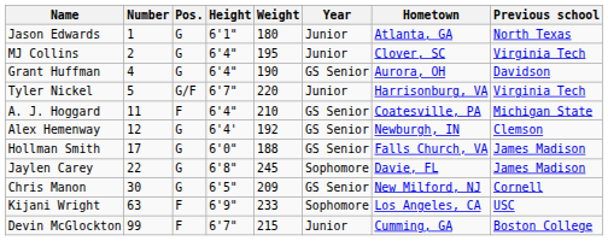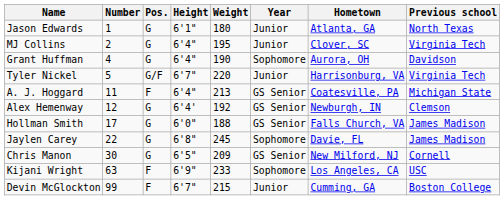 <table class="wikitable sortable" border="1">
 <tr>
 <th>Name</th>
 <th>Number</th>
 <th>Pos.</th>
 <th>Height</th>
 <th>Weight</th>
 <th>Year</th>
 <th>Hometown</th>
 <th class="unsortable">Previous school</th>
 </tr>
 <tr>
 <td>Jason Edwards</td>
 <td>1</td>
 <td>G</td>
 <td>6'1"</td>
 <td>180</td>
 <td> Junior</td>
 <td><a href='#'>Atlanta, GA</a></td>
 <td><a href='#'>North Texas</a></td>
 </tr>
 <tr>
 <td>MJ Collins</td>
 <td>2</td>
 <td>G</td>
 <td>6'4"</td>
 <td>195</td>
 <td>Junior</td>
 <td><a href='#'>Clover, SC</a></td>
 <td><a href='#'>Virginia Tech</a></td>
 </tr>
 <tr>
 <td>Grant Huffman</td>
 <td>4</td>
 <td>G</td>
 <td>6'4"</td>
 <td>190</td>
-<td>GS Senior</td>
+<td>Sophomore</td>
 <td><a href='#'>Aurora, OH</a></td>
 <td><a href='#'>Davidson</a></td>
 </tr>
 <tr>
 <td>Tyler Nickel</td>
 <td>5</td>
 <td>G/F</td>
 <td>6'7"</td>
 <td>220</td>
 <td>Junior</td>
 <td><a href='#'>Harrisonburg, VA</a></td>
 <td><a href='#'>Virginia Tech</a></td>
 </tr>
 <tr>
 <td>A. J. Hoggard</td>
 <td>11</td>
 <td>F</td>
 <td>6'4"</td>
-<td>210</td>
+<td>213</td>
 <td>GS Senior</td>
 <td><a href='#'>Coatesville, PA</a></td>
 <td><a href='#'>Michigan State</a></td>
 </tr>
 <tr>
 <td>Alex Hemenway</td>
 <td>12</td>
 <td>G</td>
 <td>6'4'</td>
 <td>192</td>
 <td>GS Senior</td>
 <td><a href='#'>Newburgh, IN</a></td>
 <td><a href='#'>Clemson</a></td>
 </tr>
 <tr>
 <td>Hollman Smith</td>
 <td>17</td>
 <td>G</td>
 <td>6'0"</td>
 <td>188</td>
 <td>GS Senior</td>
 <td><a href='#'>Falls Church, VA</a></td>
 <td><a href='#'>James Madison</a></td>
 </tr>
 <tr>
 <td>Jaylen Carey</td>
 <td>22</td>
 <td>G</td>
 <td>6'8"</td>
 <td>245</td>
 <td>Sophomore</td>
 <td><a href='#'>Davie, FL</a></td>
 <td><a href='#'>James Madison</a></td>
 </tr>
 <tr>
 <td>Chris Manon</td>
 <td>30</td>
 <td>G</td>
 <td>6'5"</td>
 <td>209</td>
 <td>GS Senior</td>
 <td><a href='#'>New Milford, NJ</a></td>
 <td><a href='#'>Cornell</a></td>
 </tr>
 <tr>
 <td>Kijani Wright</td>
 <td>63</td>
 <td>F</td>
 <td>6'9"</td>
 <td>233</td>
 <td>Sophomore</td>
 <td><a href='#'>Los Angeles, CA</a></td>
 <td><a href='#'>USC</a></td>
 </tr>
 <tr>
 <td>Devin McGlockton</td>
 <td>99</td>
 <td>F</td>
 <td>6'7"</td>
 <td>215</td>
 <td> Junior</td>
 <td><a href='#'>Cumming, GA</a></td>
 <td><a href='#'>Boston College</a></td>
 </tr>
 </table>
